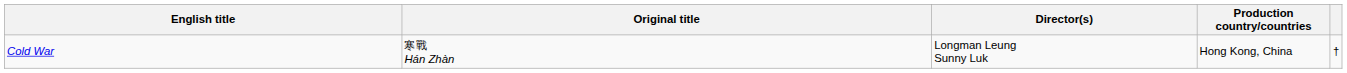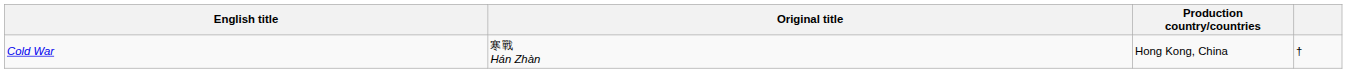 <table class="sortable wikitable" width="95%" cellpadding="5">
 <tr>
 <th width="30%">English title</th>
 <th width="40%">Original title</th>
-<th width="20%">Director(s)</th>
 <th width="10%">Production country/countries</th>
 <th width="3%"></th>
 </tr>
 <tr>
 <td><em><a href='#'>Cold War</a></em></td>
 <td>寒戰<br><em>Hán Zhàn</em></td>
-<td>Longman Leung<br>Sunny Luk</td>
 <td>Hong Kong, China</td>
 <td>†</td>
 </tr>
 </table>
